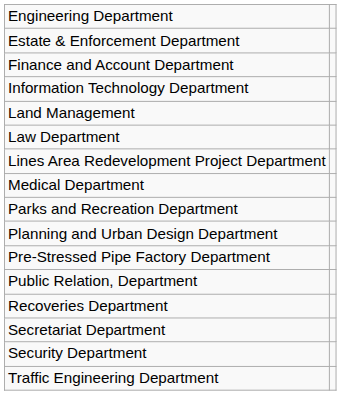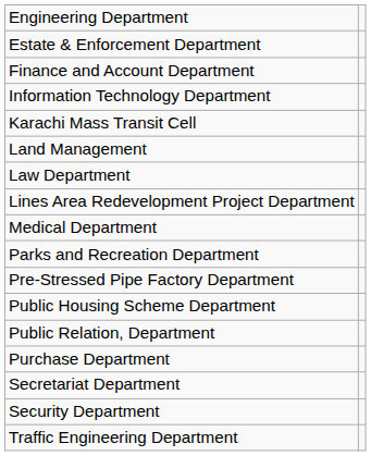 <table class="wikitable">
 <tr>
 <td>Engineering Department</td>
 <td></td>
 </tr>
 <tr>
 <td>Estate & Enforcement Department</td>
 <td></td>
 </tr>
 <tr>
 <td>Finance and Account Department</td>
 <td></td>
 </tr>
 <tr>
 <td>Information Technology Department</td>
+<td></td>
+</tr>
+<tr>
+<td>Karachi Mass Transit Cell</td>
 <td></td>
 </tr>
 <tr>
 <td>Land Management</td>
 <td></td>
 </tr>
 <tr>
 <td>Law Department</td>
 <td></td>
 </tr>
 <tr>
 <td>Lines Area Redevelopment Project Department</td>
 <td></td>
 </tr>
 <tr>
 <td>Medical Department</td>
 <td></td>
 </tr>
 <tr>
 <td>Parks and Recreation Department</td>
 <td></td>
 </tr>
 <tr>
-<td>Planning and Urban Design Department</td>
+<td>Pre-Stressed Pipe Factory Department</td>
 <td></td>
 </tr>
 <tr>
-<td>Pre-Stressed Pipe Factory Department</td>
+<td>Public Housing Scheme Department</td>
 <td></td>
 </tr>
 <tr>
 <td>Public Relation, Department</td>
 <td></td>
 </tr>
 <tr>
-<td>Recoveries Department</td>
+<td>Purchase Department</td>
 <td></td>
 </tr>
 <tr>
 <td>Secretariat Department</td>
 <td></td>
 </tr>
 <tr>
 <td>Security Department</td>
 <td></td>
 </tr>
 <tr>
 <td>Traffic Engineering Department</td>
 </tr>
 </table>
